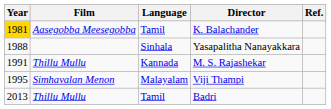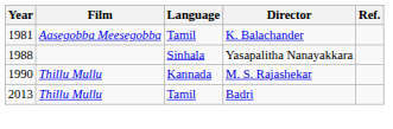 <table class="wikitable sortable">
 <tr style="background:#ccc; text-align:center;"|->
 <th>Year</th>
 <th>Film</th>
 <th>Language</th>
 <th>Director</th>
 <th>Ref.</th>
 </tr>
 <tr>
-<td style="background: gold;">1981</td>
+<td>1981</td>
 <td><em><a href='#'>Aasegobba Meesegobba</a></em></td>
 <td><a href='#'>Tamil</a></td>
 <td><a href='#'>K. Balachander</a></td>
 <td></td>
 </tr>
 <tr>
 <td>1988</td>
 <td></td>
 <td><a href='#'>Sinhala</a></td>
 <td>Yasapalitha Nanayakkara</td>
 <td></td>
 </tr>
 <tr>
-<td>1991</td>
+<td>1990</td>
 <td><em><a href='#'>Thillu Mullu</a></em></td>
 <td><a href='#'>Kannada</a></td>
 <td><a href='#'>M. S. Rajashekar</a></td>
-<td></td>
-</tr>
-<tr>
-<td>1995</td>
-<td><em><a href='#'>Simhavalan Menon</a></em></td>
-<td><a href='#'>Malayalam</a></td>
-<td><a href='#'>Viji Thampi</a></td>
 <td></td>
 </tr>
 <tr>
 <td>2013</td>
 <td><em><a href='#'>Thillu Mullu</a></em></td>
 <td><a href='#'>Tamil</a></td>
 <td><a href='#'>Badri</a></td>
 <td></td>
 </tr>
 </table>
